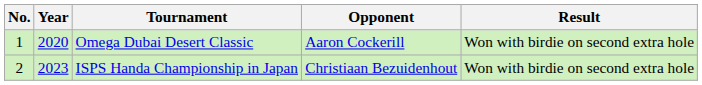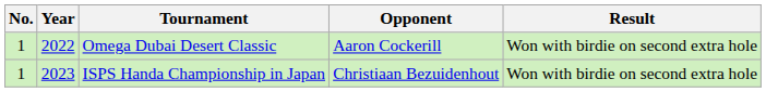 <table class="wikitable" style="font-size:95%;">
 <tr>
 <th>No.</th>
 <th>Year</th>
 <th>Tournament</th>
 <th>Opponent</th>
 <th>Result</th>
 </tr>
 <tr style="background:#D0F0C0;">
 <td align=center>1</td>
-<td align=center><a href='#'>2020</a></td>
+<td align=center><a href='#'>2022</a></td>
 <td><a href='#'>Omega Dubai Desert Classic</a></td>
 <td> <a href='#'>Aaron Cockerill</a></td>
 <td>Won with birdie on second extra hole</td>
 </tr>
 <tr style="background:#D0F0C0;">
-<td align=center>2</td>
+<td align=center>1</td>
 <td align=center><a href='#'>2023</a></td>
 <td><a href='#'>ISPS Handa Championship in Japan</a></td>
 <td> <a href='#'>Christiaan Bezuidenhout</a></td>
 <td>Won with birdie on second extra hole</td>
 </tr>
 </table>
